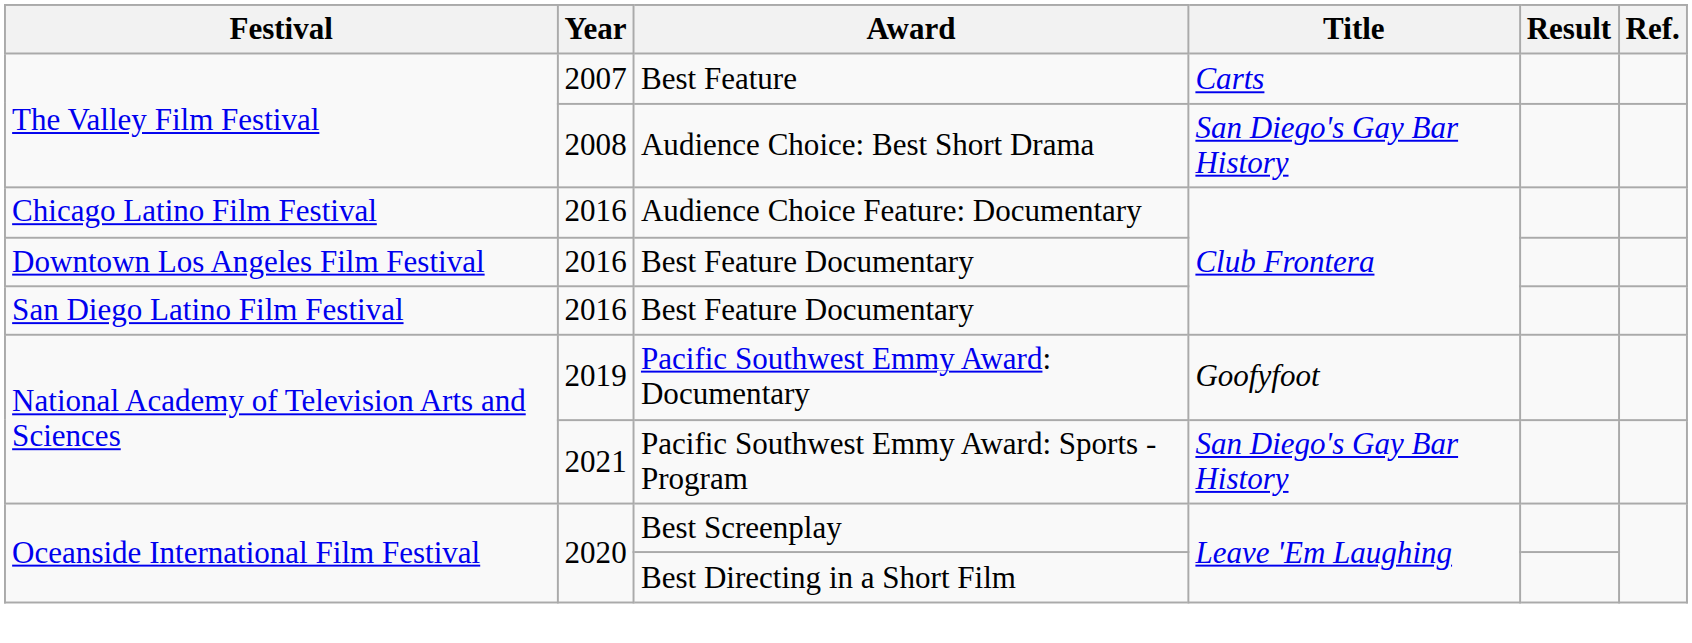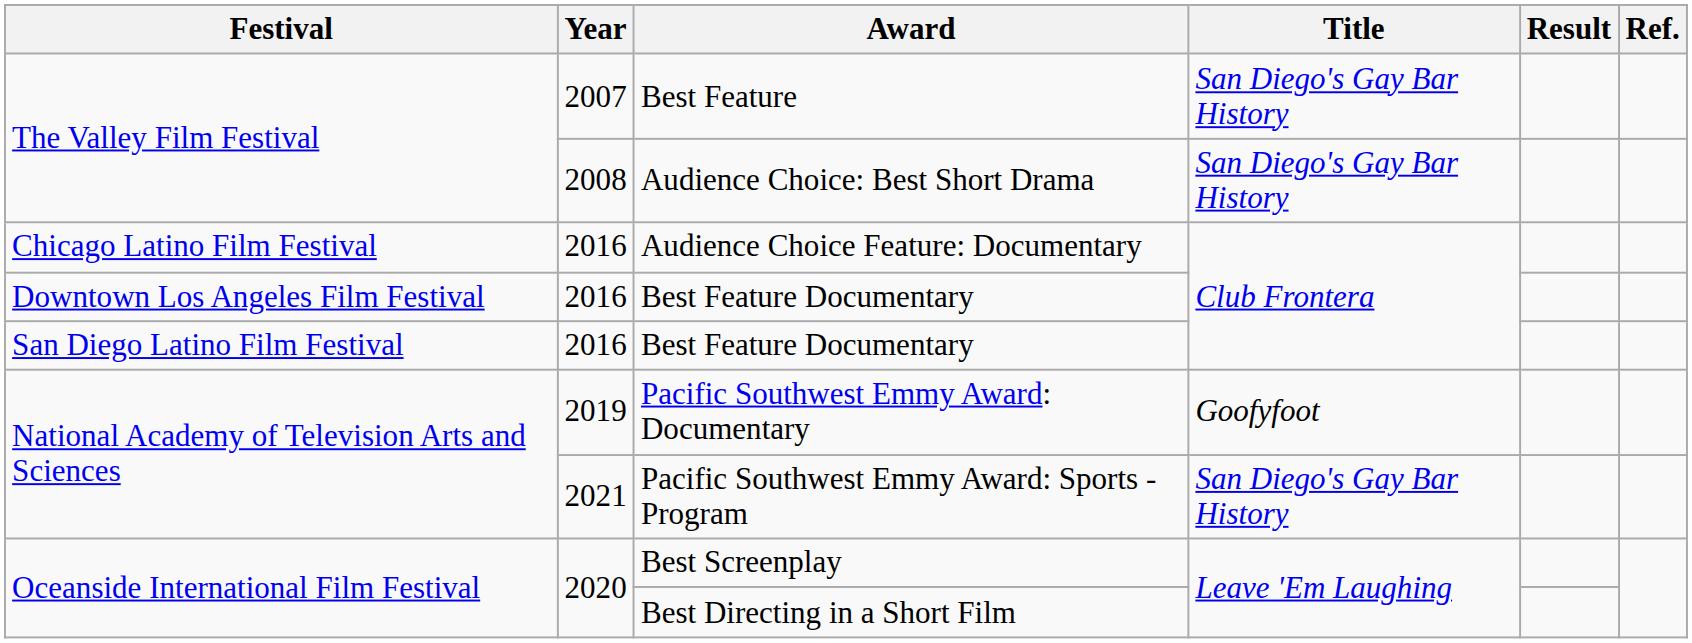 <table class="wikitable">
 <tr>
 <th>Festival</th>
 <th>Year</th>
 <th>Award</th>
 <th>Title</th>
 <th>Result</th>
 <th>Ref.</th>
 </tr>
 <tr>
 <td rowspan="2"><a href='#'>The Valley Film Festival</a></td>
 <td>2007</td>
 <td>Best Feature</td>
-<td><em><a href='#'>Carts</a></em></td>
+<td><em><a href='#'>San Diego's Gay Bar History</a></em></td>
 <td></td>
 <td></td>
 </tr>
 <tr>
 <td>2008</td>
 <td>Audience Choice: Best Short Drama</td>
 <td><em><a href='#'>San Diego's Gay Bar History</a></em></td>
 <td></td>
 <td></td>
 </tr>
 <tr>
 <td><a href='#'>Chicago Latino Film Festival</a></td>
 <td>2016</td>
 <td>Audience Choice Feature: Documentary</td>
 <td rowspan="3"><em><a href='#'>Club Frontera</a></em></td>
 <td></td>
 <td></td>
 </tr>
 <tr>
 <td><a href='#'>Downtown Los Angeles Film Festival</a></td>
 <td>2016</td>
 <td>Best Feature Documentary</td>
 <td></td>
 <td></td>
 </tr>
 <tr>
 <td><a href='#'>San Diego Latino Film Festival</a></td>
 <td>2016</td>
 <td>Best Feature Documentary</td>
 <td></td>
 <td></td>
 </tr>
 <tr>
 <td rowspan="2"><a href='#'>National Academy of Television Arts and Sciences</a></td>
 <td>2019</td>
 <td><a href='#'>Pacific Southwest Emmy Award</a>: Documentary</td>
 <td><em>Goofyfoot</em></td>
 <td></td>
 <td></td>
 </tr>
 <tr>
 <td>2021</td>
 <td>Pacific Southwest Emmy Award: Sports - Program</td>
 <td><em><a href='#'>San Diego's Gay Bar History</a></em></td>
 <td></td>
 <td></td>
 </tr>
 <tr>
 <td rowspan="2"><a href='#'>Oceanside International Film Festival</a></td>
 <td rowspan="2">2020</td>
 <td>Best Screenplay</td>
 <td rowspan="2"><a href='#'><em>Leave 'Em Laughing</em></a></td>
 <td></td>
 <td rowspan="2"></td>
 </tr>
 <tr>
 <td>Best Directing in a Short Film</td>
 <td></td>
 </tr>
 </table>
